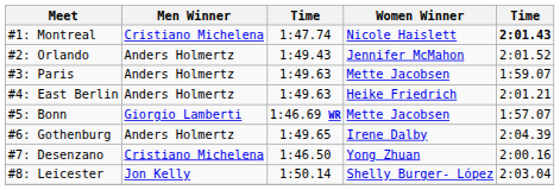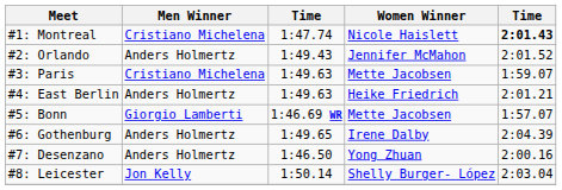 <table class=wikitable>
 <tr>
 <th>Meet</th>
 <th>Men Winner</th>
 <th>Time</th>
 <th>Women Winner</th>
 <th>Time</th>
 </tr>
 <tr>
 <td>#1: Montreal</td>
 <td> <a href='#'>Cristiano Michelena</a></td>
 <td align=center>1:47.74</td>
 <td> <a href='#'>Nicole Haislett</a></td>
 <td align=center><strong>2:01.43</strong></td>
 </tr>
 <tr>
 <td>#2: Orlando</td>
 <td> Anders Holmertz</td>
 <td align=center>1:49.43</td>
 <td> <a href='#'>Jennifer McMahon</a></td>
 <td align=center>2:01.52</td>
 </tr>
 <tr>
 <td>#3: Paris</td>
-<td> Anders Holmertz</td>
+<td> <a href='#'>Cristiano Michelena</a></td>
 <td align=center>1:49.63</td>
 <td> <a href='#'>Mette Jacobsen</a></td>
 <td align=center>1:59.07</td>
 </tr>
 <tr>
 <td>#4: East Berlin</td>
 <td> Anders Holmertz</td>
 <td align=center>1:49.63</td>
 <td> <a href='#'>Heike Friedrich</a></td>
 <td align=center>2:01.21</td>
 </tr>
 <tr>
 <td>#5: Bonn</td>
 <td> <a href='#'>Giorgio Lamberti</a></td>
 <td align=center>1:46.69 <small><a href='#'><strong>WR</strong></a></small></td>
 <td> <a href='#'>Mette Jacobsen</a></td>
 <td align=center>1:57.07</td>
 </tr>
 <tr>
 <td>#6: Gothenburg</td>
 <td> Anders Holmertz</td>
 <td align=center>1:49.65</td>
 <td> <a href='#'>Irene Dalby</a></td>
 <td align=center>2:04.39</td>
 </tr>
 <tr>
 <td>#7: Desenzano</td>
-<td> <a href='#'>Cristiano Michelena</a></td>
+<td> Anders Holmertz</td>
 <td align=center>1:46.50</td>
 <td> <a href='#'>Yong Zhuan</a></td>
 <td align=center>2:00.16</td>
 </tr>
 <tr>
 <td>#8: Leicester</td>
 <td> <a href='#'>Jon Kelly</a></td>
 <td align=center>1:50.14</td>
 <td> <a href='#'>Shelly Burger- López</a></td>
 <td align=center>2:03.04</td>
 </tr>
 <tr>
 </tr>
 </table>
